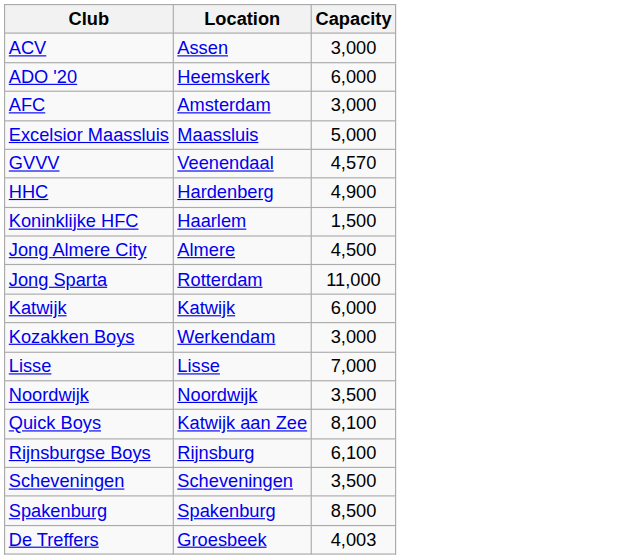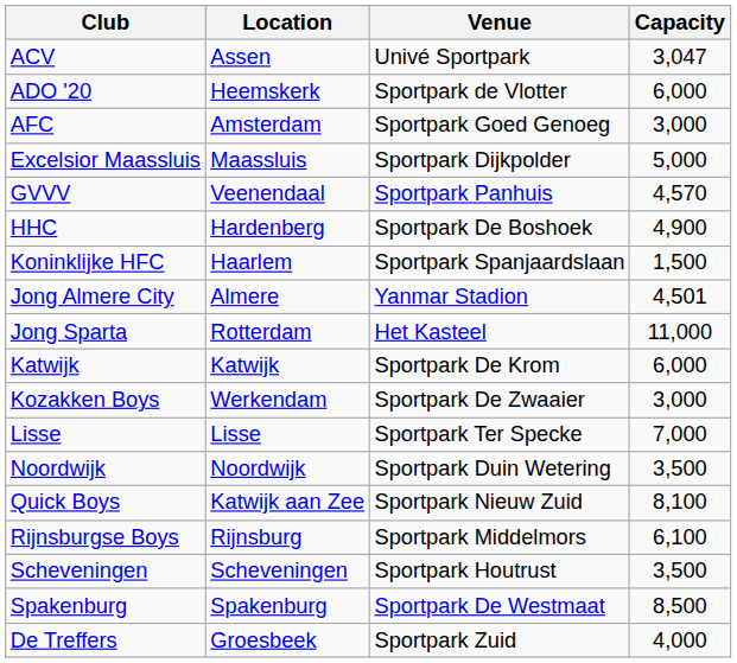 <table class="wikitable sortable">
 <tr>
 <th>Club</th>
 <th>Location</th>
+<th>Venue</th>
 <th>Capacity</th>
 </tr>
 <tr>
 <td><a href='#'>ACV</a></td>
 <td><a href='#'>Assen</a></td>
-<td style="text-align: center;">3,000</td>
+<td>Univé Sportpark</td>
+<td style="text-align: center;">3,047</td>
 </tr>
 <tr>
 <td><a href='#'>ADO '20</a></td>
 <td><a href='#'>Heemskerk</a></td>
+<td>Sportpark de Vlotter</td>
 <td style="text-align: center;">6,000</td>
 </tr>
 <tr>
 <td><a href='#'>AFC</a></td>
 <td><a href='#'>Amsterdam</a></td>
+<td>Sportpark Goed Genoeg</td>
 <td style="text-align: center;">3,000</td>
 </tr>
 <tr>
 <td><a href='#'>Excelsior Maassluis</a></td>
 <td><a href='#'>Maassluis</a></td>
+<td>Sportpark Dijkpolder</td>
 <td style="text-align: center;">5,000</td>
 </tr>
 <tr>
 <td><a href='#'>GVVV</a></td>
 <td><a href='#'>Veenendaal</a></td>
+<td><a href='#'>Sportpark Panhuis</a></td>
 <td style="text-align: center;">4,570</td>
 </tr>
 <tr>
 <td><a href='#'>HHC</a></td>
 <td><a href='#'>Hardenberg</a></td>
+<td>Sportpark De Boshoek</td>
 <td style="text-align: center;">4,900</td>
 </tr>
 <tr>
 <td><a href='#'>Koninklijke HFC</a></td>
 <td><a href='#'>Haarlem</a></td>
+<td>Sportpark Spanjaardslaan</td>
 <td style="text-align: center;">1,500</td>
 </tr>
 <tr>
 <td><a href='#'>Jong Almere City</a></td>
 <td><a href='#'>Almere</a></td>
-<td style="text-align: center;">4,500</td>
+<td><a href='#'>Yanmar Stadion</a></td>
+<td style="text-align: center;">4,501</td>
 </tr>
 <tr>
 <td><a href='#'>Jong Sparta</a></td>
 <td><a href='#'>Rotterdam</a></td>
+<td><a href='#'>Het Kasteel</a></td>
 <td style="text-align: center;">11,000</td>
 </tr>
 <tr>
 <td><a href='#'>Katwijk</a></td>
 <td><a href='#'>Katwijk</a></td>
+<td>Sportpark De Krom</td>
 <td style="text-align: center;">6,000</td>
 </tr>
 <tr>
 <td><a href='#'>Kozakken Boys</a></td>
 <td><a href='#'>Werkendam</a></td>
+<td>Sportpark De Zwaaier</td>
 <td style="text-align: center;">3,000</td>
 </tr>
 <tr>
 <td><a href='#'>Lisse</a></td>
 <td><a href='#'>Lisse</a></td>
+<td>Sportpark Ter Specke</td>
 <td style="text-align: center;">7,000</td>
 </tr>
 <tr>
 <td><a href='#'>Noordwijk</a></td>
 <td><a href='#'>Noordwijk</a></td>
+<td>Sportpark Duin Wetering</td>
 <td style="text-align: center;">3,500</td>
 </tr>
 <tr>
 <td><a href='#'>Quick Boys</a></td>
 <td><a href='#'>Katwijk aan Zee</a></td>
+<td>Sportpark Nieuw Zuid</td>
 <td style="text-align: center;">8,100</td>
 </tr>
 <tr>
 <td><a href='#'>Rijnsburgse Boys</a></td>
 <td><a href='#'>Rijnsburg</a></td>
+<td>Sportpark Middelmors</td>
 <td style="text-align: center;">6,100</td>
 </tr>
 <tr>
 <td><a href='#'>Scheveningen</a></td>
 <td><a href='#'>Scheveningen</a></td>
+<td>Sportpark Houtrust</td>
 <td style="text-align: center;">3,500</td>
 </tr>
 <tr>
 <td><a href='#'>Spakenburg</a></td>
 <td><a href='#'>Spakenburg</a></td>
+<td><a href='#'>Sportpark De Westmaat</a></td>
 <td style="text-align: center;">8,500</td>
 </tr>
 <tr>
 <td><a href='#'>De Treffers</a></td>
 <td><a href='#'>Groesbeek</a></td>
-<td style="text-align: center;">4,003</td>
+<td>Sportpark Zuid</td>
+<td style="text-align: center;">4,000</td>
 </tr>
 </table>
